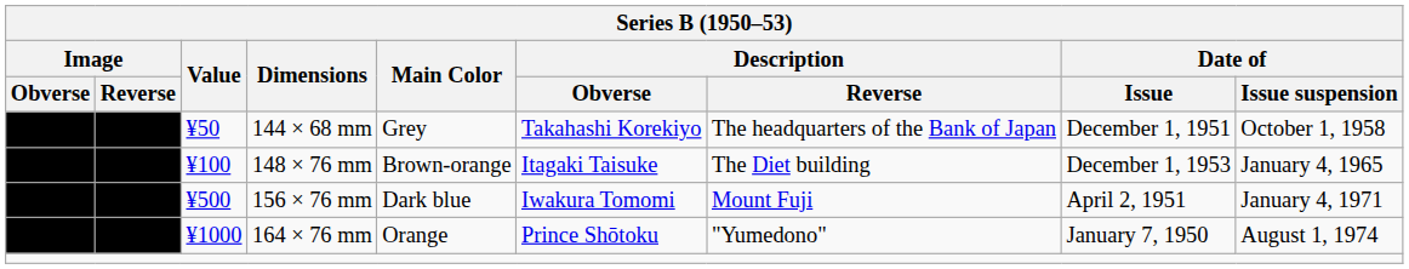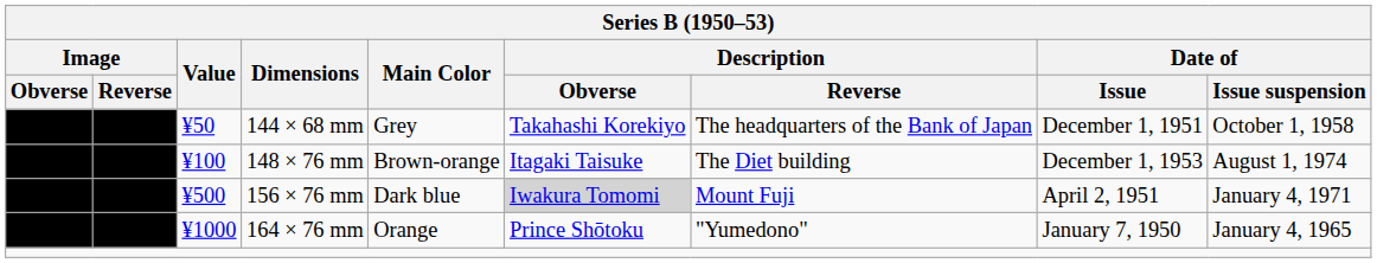 <table class="wikitable">
 <tr>
 <th colspan="9">Series B (1950–53)</th>
 </tr>
 <tr>
 <th colspan="2">Image</th>
 <th rowspan="2">Value</th>
 <th rowspan="2">Dimensions</th>
 <th rowspan="2">Main Color</th>
 <th colspan="2">Description</th>
 <th colspan="2">Date of</th>
 </tr>
 <tr>
 <th>Obverse</th>
 <th>Reverse</th>
 <th>Obverse</th>
 <th>Reverse</th>
 <th>Issue</th>
 <th>Issue suspension</th>
 </tr>
 <tr>
 <td style="text-align:center; background:#000;"></td>
 <td style="text-align:center; background:#000;"></td>
 <td><a href='#'>¥50</a></td>
 <td>144 × 68 mm</td>
 <td>Grey</td>
 <td><a href='#'>Takahashi Korekiyo</a></td>
 <td>The headquarters of the <a href='#'>Bank of Japan</a></td>
 <td>December 1, 1951</td>
 <td>October 1, 1958</td>
 </tr>
 <tr>
 <td style="text-align:center; background:#000;"></td>
 <td style="text-align:center; background:#000;"></td>
 <td><a href='#'>¥100</a></td>
 <td>148 × 76 mm</td>
 <td>Brown-orange</td>
 <td><a href='#'>Itagaki Taisuke</a></td>
 <td>The <a href='#'>Diet</a> building</td>
 <td>December 1, 1953</td>
-<td>January 4, 1965</td>
+<td>August 1, 1974</td>
 </tr>
 <tr>
 <td style="text-align:center; background:#000;"></td>
 <td style="text-align:center; background:#000;"></td>
 <td><a href='#'>¥500</a></td>
 <td>156 × 76 mm</td>
 <td>Dark blue</td>
-<td><a href='#'>Iwakura Tomomi</a></td>
+<td style="background: lightgrey;"><a href='#'>Iwakura Tomomi</a></td>
 <td><a href='#'>Mount Fuji</a></td>
 <td>April 2, 1951</td>
 <td>January 4, 1971</td>
 </tr>
 <tr>
 <td style="text-align:center; background:#000;"></td>
 <td style="text-align:center; background:#000;"></td>
 <td><a href='#'>¥1000</a></td>
 <td>164 × 76 mm</td>
 <td>Orange</td>
 <td><a href='#'>Prince Shōtoku</a></td>
 <td>"Yumedono"</td>
 <td>January 7, 1950</td>
-<td>August 1, 1974</td>
+<td>January 4, 1965</td>
 </tr>
 <tr>
 <td colspan="9"></td>
 </tr>
 </table>
